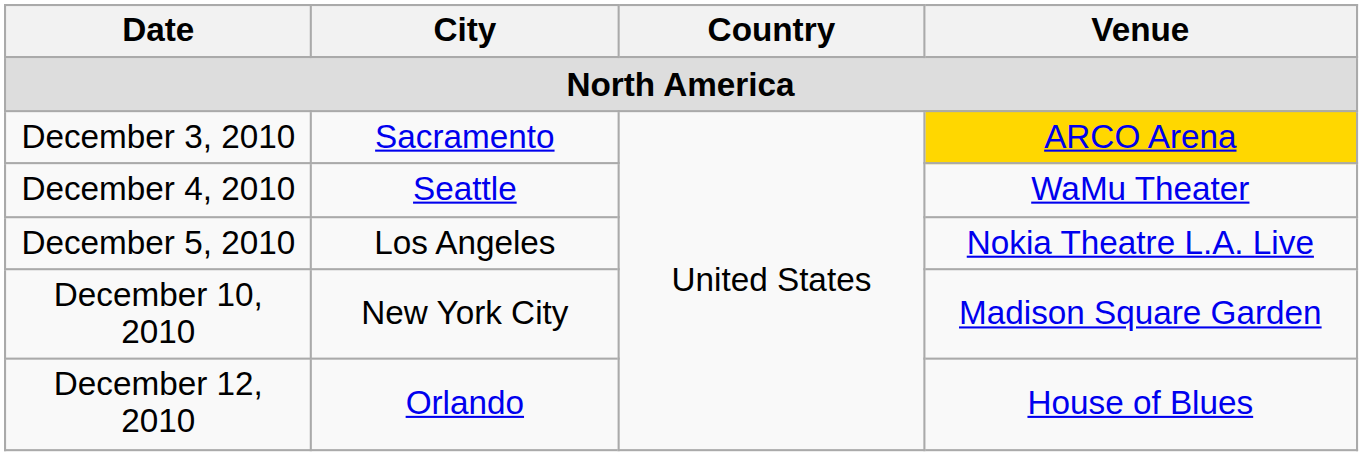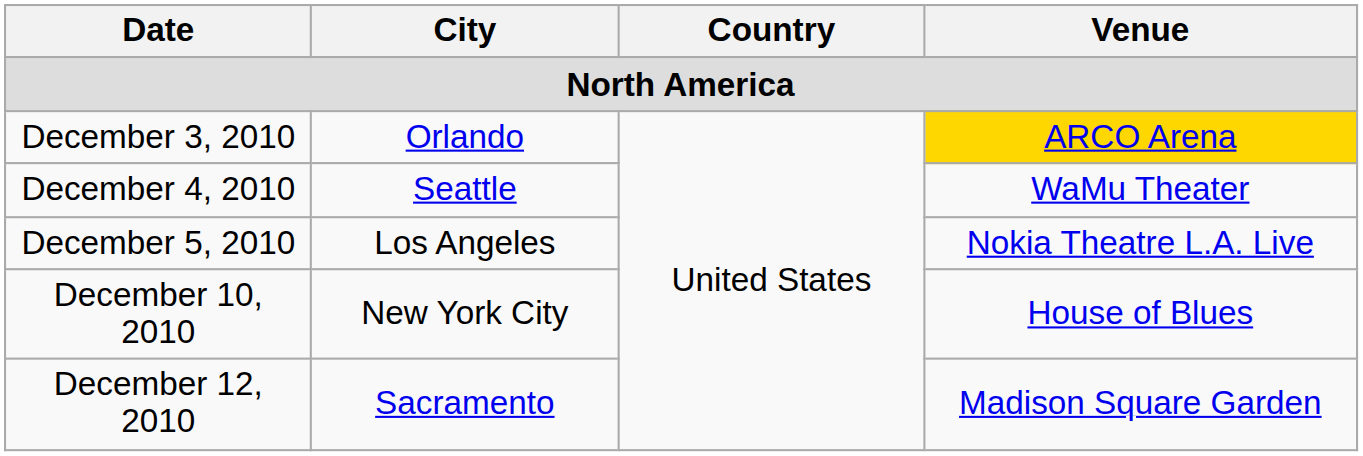 <table class="wikitable" style="text-align:center;">
 <tr>
 <th style="width:140px;">Date</th>
 <th style="width:140px;">City</th>
 <th style="width:140px;">Country</th>
 <th style="width:200px;">Venue</th>
 </tr>
 <tr style="background:#ddd;">
 <td colspan="4"><strong>North America</strong></td>
 </tr>
 <tr>
 <td>December 3, 2010</td>
-<td><a href='#'>Sacramento</a></td>
+<td><a href='#'>Orlando</a></td>
 <td rowspan="5">United States</td>
 <td style="background: gold;"><a href='#'>ARCO Arena</a> </td>
 </tr>
 <tr>
 <td>December 4, 2010</td>
 <td><a href='#'>Seattle</a></td>
 <td><a href='#'>WaMu Theater</a> </td>
 </tr>
 <tr>
 <td>December 5, 2010</td>
 <td>Los Angeles</td>
 <td><a href='#'>Nokia Theatre L.A. Live</a> </td>
 </tr>
 <tr>
 <td>December 10, 2010</td>
 <td>New York City</td>
-<td><a href='#'>Madison Square Garden</a> </td>
+<td><a href='#'>House of Blues</a> </td>
 </tr>
 <tr>
 <td>December 12, 2010</td>
-<td><a href='#'>Orlando</a></td>
-<td><a href='#'>House of Blues</a> </td>
+<td><a href='#'>Sacramento</a></td>
+<td><a href='#'>Madison Square Garden</a> </td>
 </tr>
 </table>
